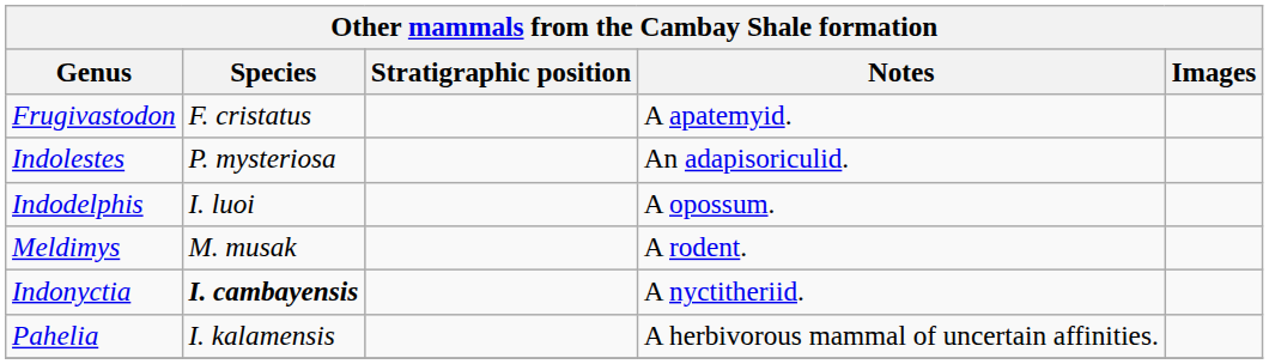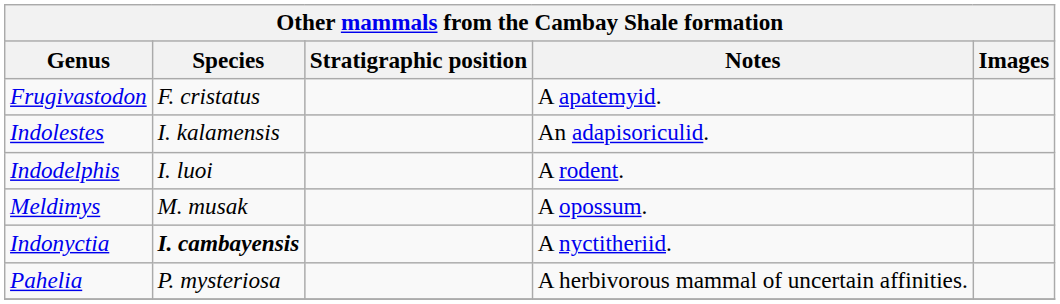 <table class="wikitable" align="center">
 <tr>
 <th colspan="7" align="center"><strong>Other <a href='#'>mammals</a> from the Cambay Shale formation</strong></th>
 </tr>
 <tr>
 <th>Genus</th>
 <th>Species</th>
 <th>Stratigraphic position</th>
 <th>Notes</th>
 <th>Images</th>
 </tr>
 <tr>
 <td><em><a href='#'>Frugivastodon</a></em></td>
 <td><em>  F. cristatus</em></td>
 <td></td>
 <td>A <a href='#'>apatemyid</a>.</td>
 <td></td>
 </tr>
 <tr>
 <td><em><a href='#'>Indolestes</a></em></td>
-<td><em>P. mysteriosa</em></td>
+<td><em>  I. kalamensis</em></td>
 <td></td>
 <td>An <a href='#'>adapisoriculid</a>.</td>
 <td></td>
 </tr>
 <tr>
 <td><em><a href='#'>Indodelphis</a></em></td>
 <td><em>  I. luoi</em></td>
 <td></td>
-<td>A <a href='#'>opossum</a>.</td>
+<td>A <a href='#'>rodent</a>.</td>
 <td></td>
 </tr>
 <tr>
 <td><em><a href='#'>Meldimys</a></em></td>
 <td><em>  M. musak</em></td>
 <td></td>
-<td>A <a href='#'>rodent</a>.</td>
+<td>A <a href='#'>opossum</a>.</td>
 <td></td>
 </tr>
 <tr>
 <td><em><a href='#'>Indonyctia</a></em></td>
 <td><strong><em>  I. cambayensis</em></strong></td>
 <td></td>
 <td>A <a href='#'>nyctitheriid</a>.</td>
 <td></td>
 </tr>
 <tr>
 <td><em><a href='#'>Pahelia</a></em></td>
-<td><em>  I. kalamensis</em></td>
+<td><em>P. mysteriosa</em></td>
 <td></td>
 <td>A herbivorous mammal of uncertain affinities.</td>
 <td></td>
 </tr>
 <tr>
 </tr>
 </table>
